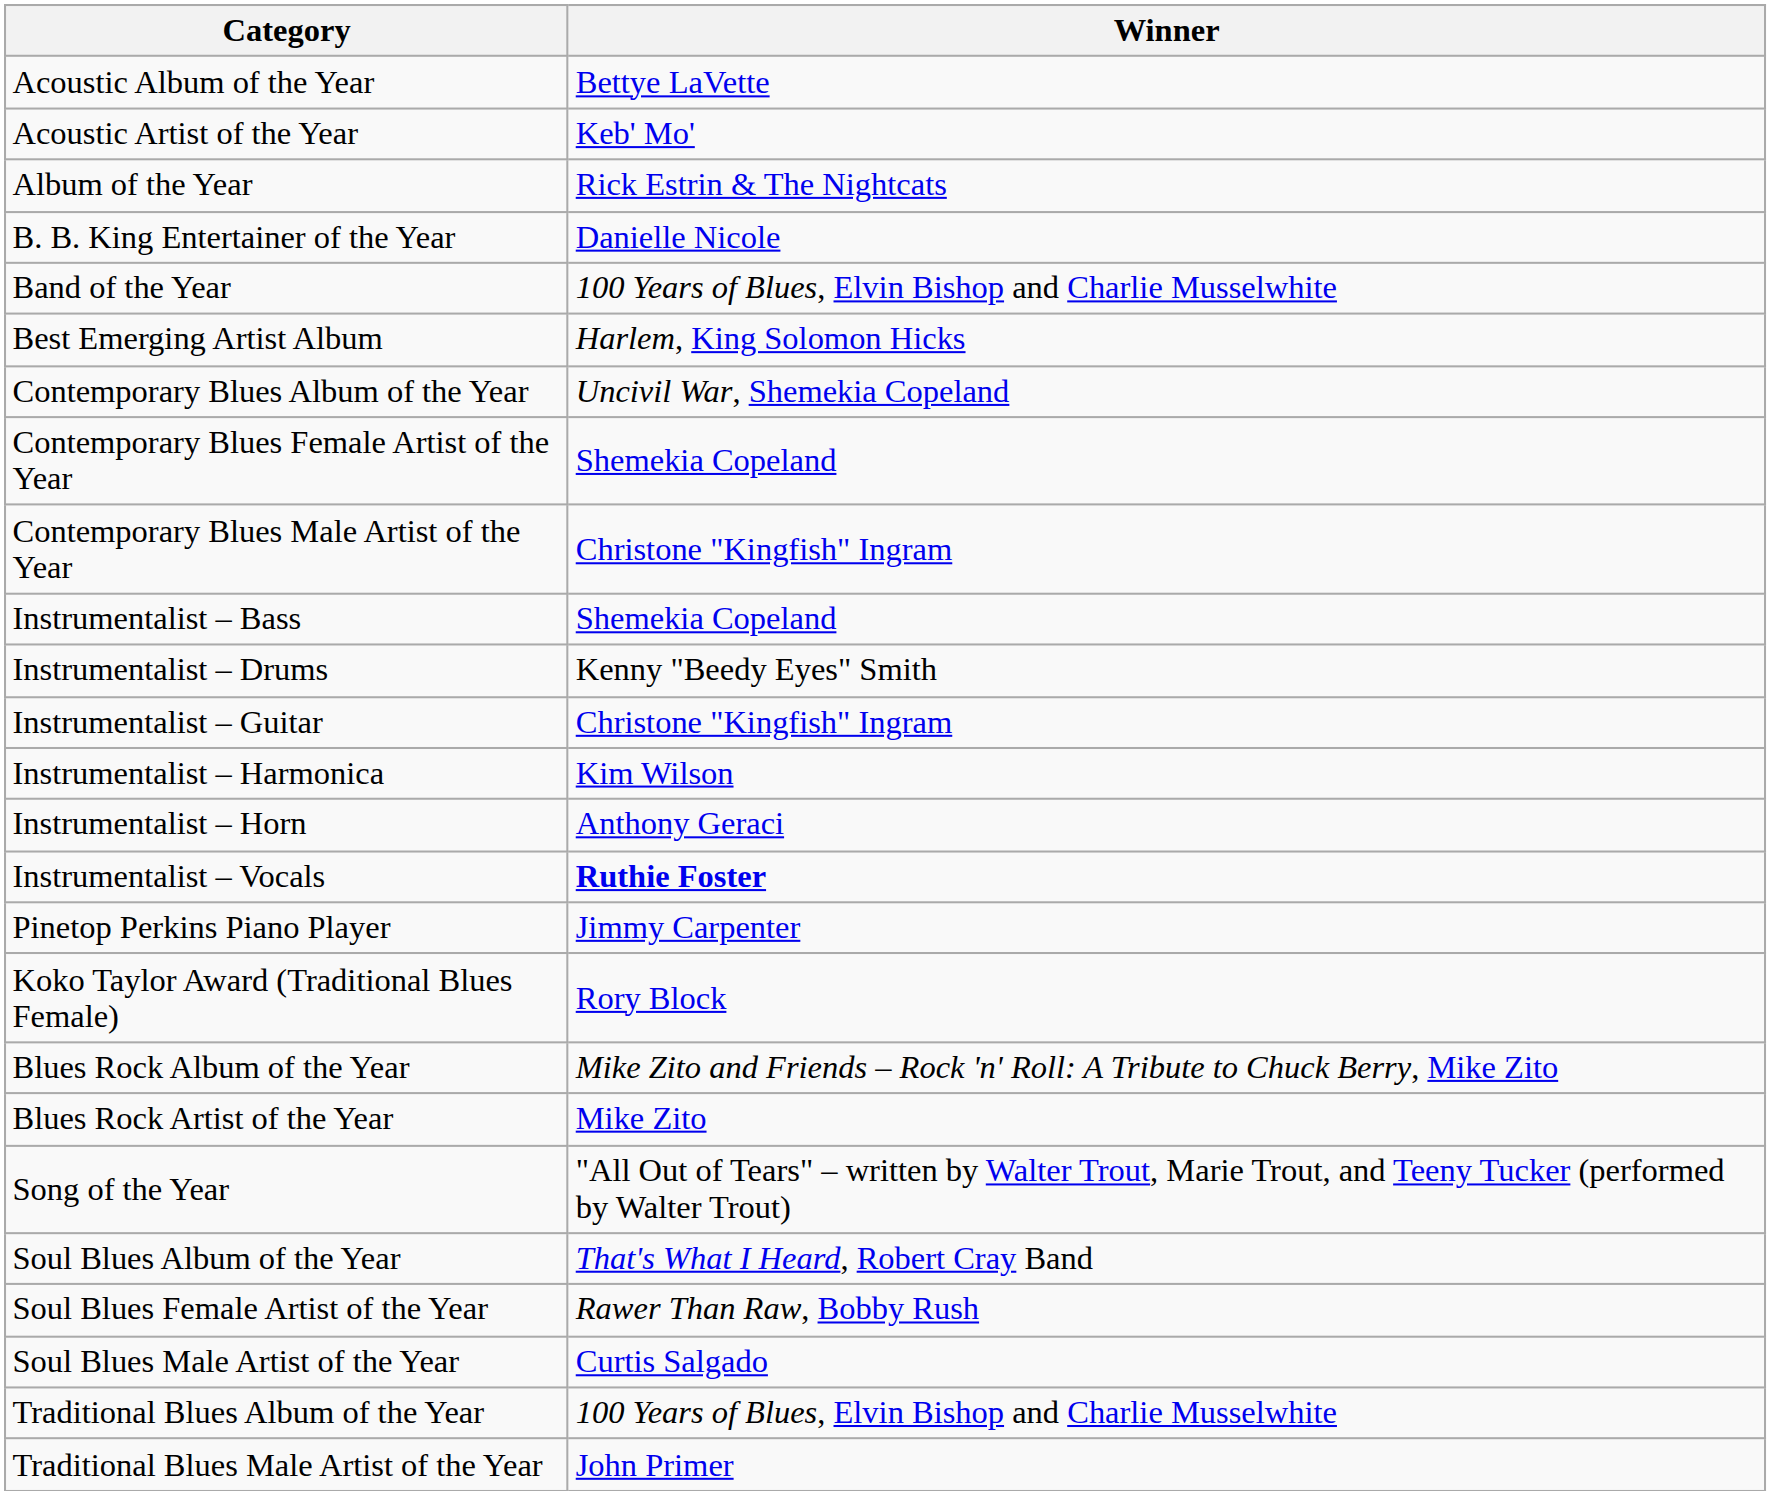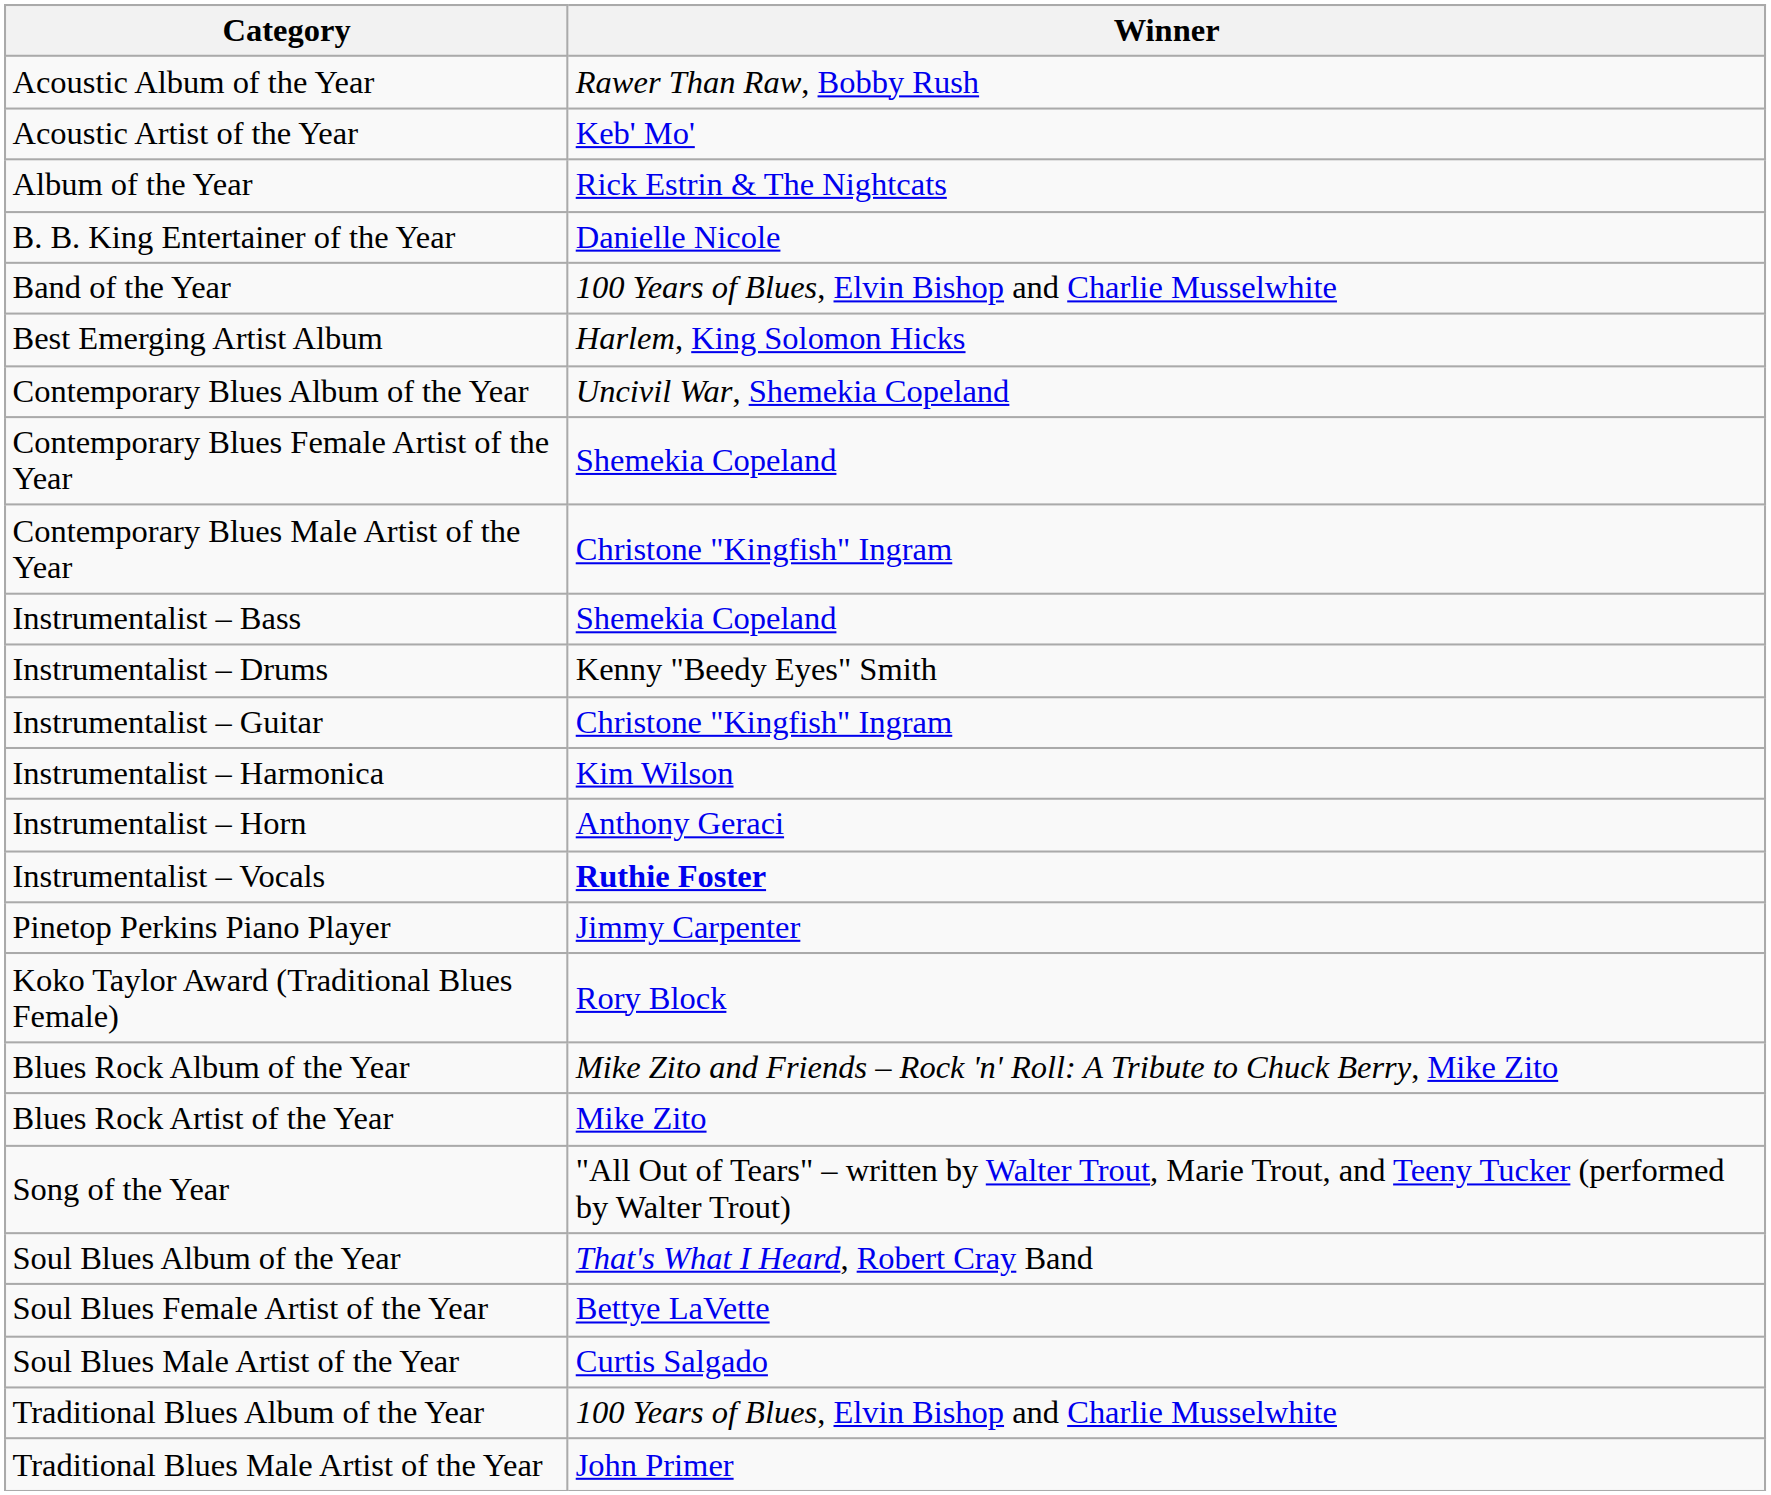 <table class="wikitable">
 <tr>
 <th>Category</th>
 <th>Winner</th>
 </tr>
 <tr>
 <td>Acoustic Album of the Year</td>
-<td><a href='#'>Bettye LaVette</a></td>
+<td><em>Rawer Than Raw</em>, <a href='#'>Bobby Rush</a></td>
 </tr>
 <tr>
 <td>Acoustic Artist of the Year</td>
 <td><a href='#'>Keb' Mo'</a></td>
 </tr>
 <tr>
 <td>Album of the Year</td>
 <td><a href='#'>Rick Estrin & The Nightcats</a></td>
 </tr>
 <tr>
 <td>B. B. King Entertainer of the Year</td>
 <td><a href='#'>Danielle Nicole</a></td>
 </tr>
 <tr>
 <td>Band of the Year</td>
 <td><em>100 Years of Blues</em>, <a href='#'>Elvin Bishop</a> and <a href='#'>Charlie Musselwhite</a></td>
 </tr>
 <tr>
 <td>Best Emerging Artist Album</td>
 <td><em>Harlem</em>, <a href='#'>King Solomon Hicks</a></td>
 </tr>
 <tr>
 <td>Contemporary Blues Album of the Year</td>
 <td><em>Uncivil War</em>, <a href='#'>Shemekia Copeland</a></td>
 </tr>
 <tr>
 <td>Contemporary Blues Female Artist of the Year</td>
 <td><a href='#'>Shemekia Copeland</a></td>
 </tr>
 <tr>
 <td>Contemporary Blues Male Artist of the Year</td>
 <td><a href='#'>Christone "Kingfish" Ingram</a></td>
 </tr>
 <tr>
 <td>Instrumentalist – Bass</td>
 <td><a href='#'>Shemekia Copeland</a></td>
 </tr>
 <tr>
 <td>Instrumentalist – Drums</td>
 <td>Kenny "Beedy Eyes" Smith</td>
 </tr>
 <tr>
 <td>Instrumentalist – Guitar</td>
 <td><a href='#'>Christone "Kingfish" Ingram</a></td>
 </tr>
 <tr>
 <td>Instrumentalist – Harmonica</td>
 <td><a href='#'>Kim Wilson</a></td>
 </tr>
 <tr>
 <td>Instrumentalist – Horn</td>
 <td><a href='#'>Anthony Geraci</a></td>
 </tr>
 <tr>
 <td>Instrumentalist – Vocals</td>
 <td><strong><a href='#'>Ruthie Foster</a></strong></td>
 </tr>
 <tr>
 <td>Pinetop Perkins Piano Player</td>
 <td><a href='#'>Jimmy Carpenter</a></td>
 </tr>
 <tr>
 <td>Koko Taylor Award (Traditional Blues Female)</td>
 <td><a href='#'>Rory Block</a></td>
 </tr>
 <tr>
 <td>Blues Rock Album of the Year</td>
 <td><em>Mike Zito and Friends – Rock 'n' Roll: A Tribute to Chuck Berry</em>, <a href='#'>Mike Zito</a></td>
 </tr>
 <tr>
 <td>Blues Rock Artist of the Year</td>
 <td><a href='#'>Mike Zito</a></td>
 </tr>
 <tr>
 <td>Song of the Year</td>
 <td>"All Out of Tears" – written by <a href='#'>Walter Trout</a>, Marie Trout, and <a href='#'>Teeny Tucker</a> (performed by Walter Trout)</td>
 </tr>
 <tr>
 <td>Soul Blues Album of the Year</td>
 <td><em><a href='#'>That's What I Heard</a></em>, <a href='#'>Robert Cray</a> Band</td>
 </tr>
 <tr>
 <td>Soul Blues Female Artist of the Year</td>
-<td><em>Rawer Than Raw</em>, <a href='#'>Bobby Rush</a></td>
+<td><a href='#'>Bettye LaVette</a></td>
 </tr>
 <tr>
 <td>Soul Blues Male Artist of the Year</td>
 <td><a href='#'>Curtis Salgado</a></td>
 </tr>
 <tr>
 <td>Traditional Blues Album of the Year</td>
 <td><em>100 Years of Blues</em>, <a href='#'>Elvin Bishop</a> and <a href='#'>Charlie Musselwhite</a></td>
 </tr>
 <tr>
 <td>Traditional Blues Male Artist of the Year</td>
 <td><a href='#'>John Primer</a></td>
 </tr>
 </table>
